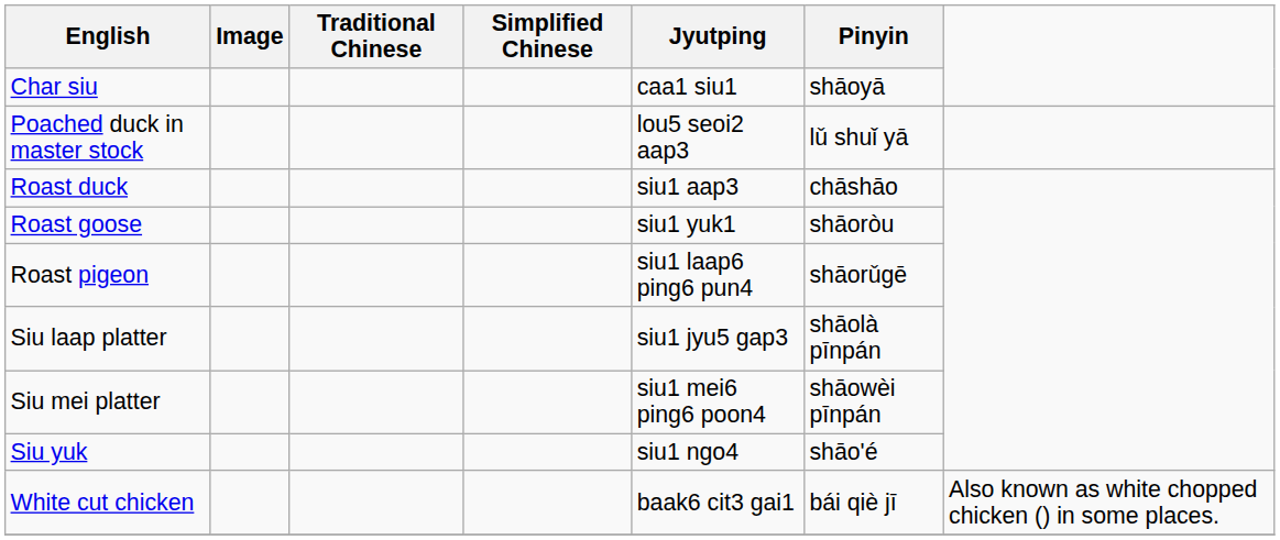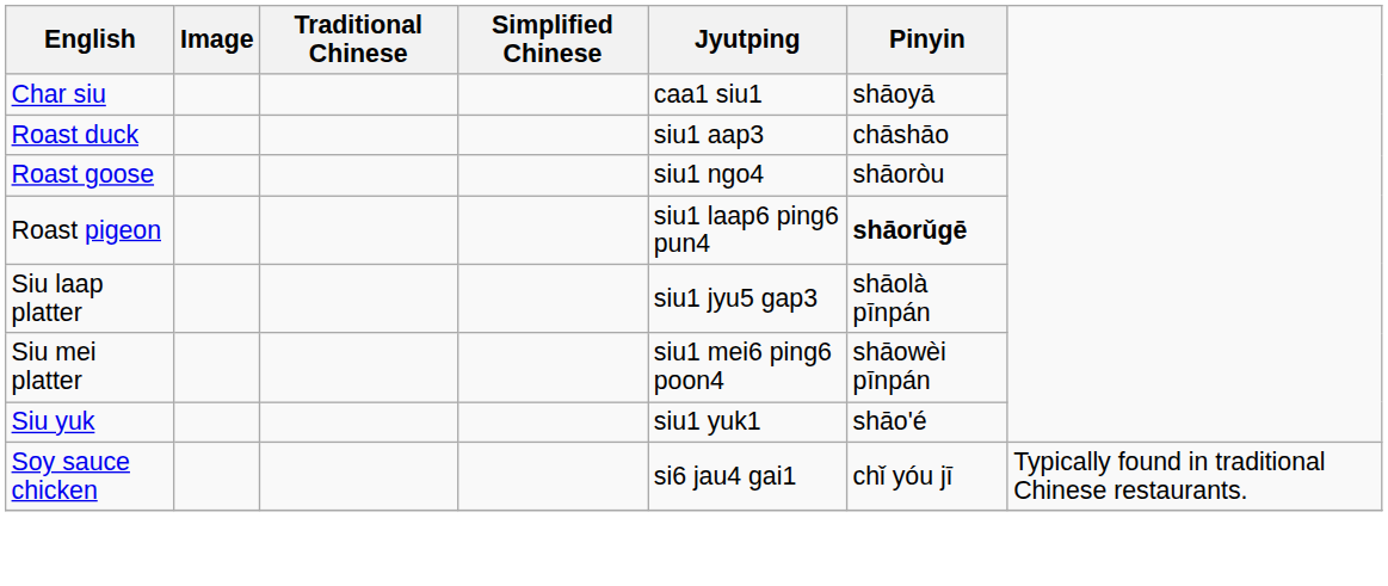 <table class="wikitable">
 <tr>
 <th>English</th>
 <th>Image</th>
 <th>Traditional Chinese</th>
 <th>Simplified Chinese</th>
 <th>Jyutping</th>
 <th>Pinyin</th>
 </tr>
 <tr>
 <td><a href='#'>Char siu</a></td>
 <td></td>
 <td></td>
 <td></td>
 <td>caa1 siu1</td>
 <td>shāoyā</td>
 </tr>
 <tr>
-<td><a href='#'>Poached</a> duck in <a href='#'>master stock</a></td>
-<td></td>
-<td></td>
-<td></td>
-<td>lou5 seoi2 aap3</td>
-<td>lǔ shuǐ yā</td>
-<td></td>
-</tr>
-<tr>
 <td><a href='#'>Roast duck</a></td>
 <td></td>
 <td></td>
 <td></td>
 <td>siu1 aap3</td>
 <td>chāshāo</td>
 </tr>
 <tr>
 <td><a href='#'>Roast goose</a></td>
 <td></td>
 <td></td>
 <td></td>
-<td>siu1 yuk1</td>
+<td>siu1 ngo4</td>
 <td>shāoròu</td>
 </tr>
 <tr>
 <td>Roast <a href='#'>pigeon</a></td>
 <td></td>
 <td></td>
 <td></td>
 <td>siu1 laap6 ping6 pun4</td>
-<td>shāorǔgē</td>
+<td><strong>shāorǔgē</strong></td>
 </tr>
 <tr>
 <td>Siu laap platter</td>
 <td></td>
 <td></td>
 <td></td>
 <td>siu1 jyu5 gap3</td>
 <td>shāolà pīnpán</td>
 </tr>
 <tr>
 <td>Siu mei platter</td>
 <td></td>
 <td></td>
 <td></td>
 <td>siu1 mei6 ping6 poon4</td>
 <td>shāowèi pīnpán</td>
 </tr>
 <tr>
 <td><a href='#'>Siu yuk</a></td>
 <td></td>
 <td></td>
 <td></td>
-<td>siu1 ngo4</td>
+<td>siu1 yuk1</td>
 <td>shāo'é</td>
 </tr>
 <tr>
-<td><a href='#'>White cut chicken</a></td>
+<td><a href='#'>Soy sauce chicken</a></td>
 <td></td>
 <td></td>
 <td></td>
-<td>baak6 cit3 gai1</td>
-<td>bái qiè jī</td>
-<td>Also known as white chopped chicken () in some places.</td>
+<td>si6 jau4 gai1</td>
+<td>chǐ yóu jī</td>
+<td>Typically found in traditional Chinese restaurants.</td>
 </tr>
 <tr>
 </tr>
 </table>
